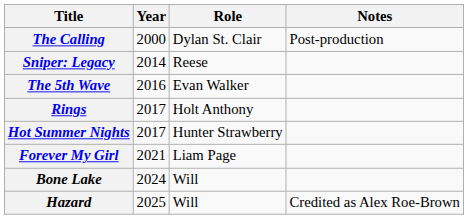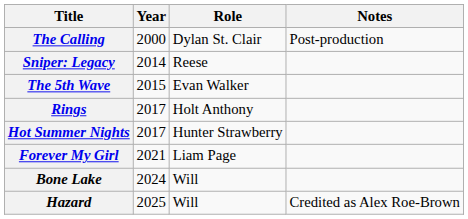 <table class="wikitable plainrowheaders sortable">
 <tr>
 <th scope="col">Title</th>
 <th scope="col">Year</th>
 <th colspan="1" scope="col">Role</th>
 <th scope="col" class="unsortable">Notes</th>
 </tr>
 <tr>
 <th scope=row><em><a href='#'>The Calling</a></em></th>
 <td>2000</td>
 <td>Dylan St. Clair</td>
 <td>Post-production</td>
 </tr>
 <tr>
 <th scope=row><em><a href='#'>Sniper: Legacy</a></em></th>
 <td>2014</td>
 <td>Reese</td>
 <td></td>
 </tr>
 <tr>
 <th scope=row><em><a href='#'>The 5th Wave</a></em></th>
-<td>2016</td>
+<td>2015</td>
 <td>Evan Walker</td>
 <td></td>
 </tr>
 <tr>
 <th scope=row><em><a href='#'>Rings</a></em></th>
 <td>2017</td>
 <td>Holt Anthony</td>
 <td></td>
 </tr>
 <tr>
 <th scope=row><em><a href='#'>Hot Summer Nights</a></em></th>
 <td>2017</td>
 <td>Hunter Strawberry</td>
 <td></td>
 </tr>
 <tr>
 <th scope=row><em><a href='#'>Forever My Girl</a></em></th>
 <td>2021</td>
 <td>Liam Page</td>
 <td></td>
 </tr>
 <tr>
 <th scope=row><em>Bone Lake</em></th>
 <td>2024</td>
 <td>Will</td>
 <td></td>
 </tr>
 <tr>
 <th scope=row><em>Hazard</em></th>
 <td>2025</td>
 <td>Will</td>
 <td>Credited as Alex Roe-Brown</td>
 </tr>
 </table>
